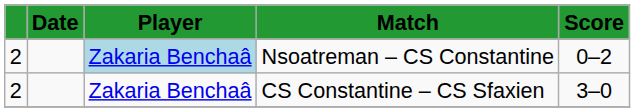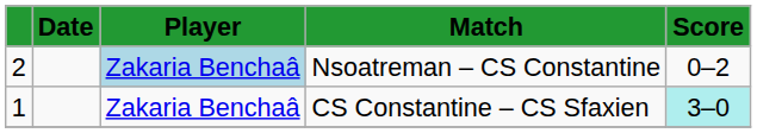 <table border="0" class="wikitable" style="text-align:center;font-size:95%">
 <tr>
 <th scope=col style="color:#000000; background:#229933;"></th>
 <th scope=col style="color:#000000; background:#229933;">Date</th>
 <th scope=col style="color:#000000; background:#229933;">Player</th>
 <th scope=col style="color:#000000; background:#229933;">Match</th>
 <th scope=col style="color:#000000; background:#229933;">Score</th>
 </tr>
 <tr>
 <td align=left>2</td>
 <td align=left></td>
 <td align=left style="background: lightblue;"><a href='#'>Zakaria Benchaâ</a></td>
 <td align=left>Nsoatreman – CS Constantine</td>
 <td align=center>0–2</td>
 </tr>
 <tr>
-<td align=left>2</td>
+<td align=left>1</td>
 <td align=left></td>
 <td align=left><a href='#'>Zakaria Benchaâ</a></td>
 <td align=left>CS Constantine – CS Sfaxien</td>
-<td align=center>3–0</td>
+<td align=center style="background: paleturquoise;">3–0</td>
 </tr>
 <tr>
 </tr>
 </table>
